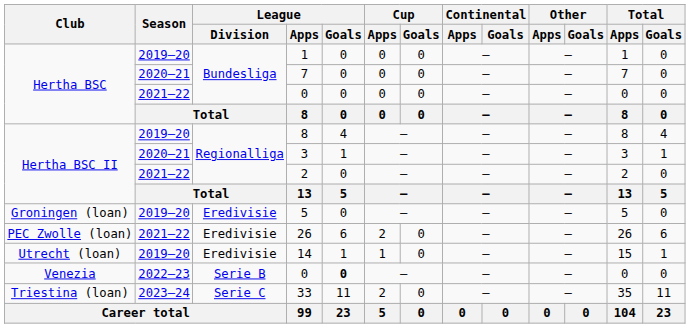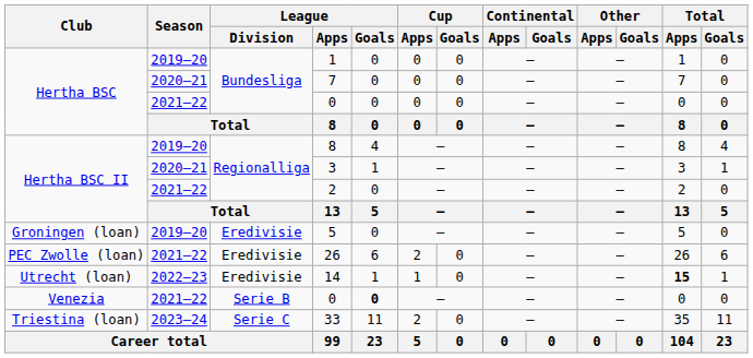 <table class="wikitable" style="text-align:center">
 <tr>
 <th rowspan="2">Club</th>
 <th rowspan="2">Season</th>
 <th colspan="3">League</th>
 <th colspan="2">Cup</th>
 <th colspan="2">Continental</th>
 <th colspan="2">Other</th>
 <th colspan="2">Total</th>
 </tr>
 <tr>
 <th>Division</th>
 <th>Apps</th>
 <th>Goals</th>
 <th>Apps</th>
 <th>Goals</th>
 <th>Apps</th>
 <th>Goals</th>
 <th>Apps</th>
 <th>Goals</th>
 <th>Apps</th>
 <th>Goals</th>
 </tr>
 <tr>
 <td rowspan="4"><a href='#'>Hertha BSC</a></td>
 <td><a href='#'>2019–20</a></td>
 <td rowspan="3"><a href='#'>Bundesliga</a></td>
 <td>1</td>
 <td>0</td>
 <td>0</td>
 <td>0</td>
 <td colspan="2">—</td>
 <td colspan="2">—</td>
 <td>1</td>
 <td>0</td>
 </tr>
 <tr>
 <td><a href='#'>2020–21</a></td>
 <td>7</td>
 <td>0</td>
 <td>0</td>
 <td>0</td>
 <td colspan="2">—</td>
 <td colspan="2">—</td>
 <td>7</td>
 <td>0</td>
 </tr>
 <tr>
 <td><a href='#'>2021–22</a></td>
 <td>0</td>
 <td>0</td>
 <td>0</td>
 <td>0</td>
 <td colspan="2">—</td>
 <td colspan="2">—</td>
 <td>0</td>
 <td>0</td>
 </tr>
 <tr>
 <th colspan="2">Total</th>
 <th>8</th>
 <th>0</th>
 <th>0</th>
 <th>0</th>
 <th colspan="2">—</th>
 <th colspan="2">—</th>
 <th>8</th>
 <th>0</th>
 </tr>
 <tr>
 <td rowspan="4"><a href='#'>Hertha BSC II</a></td>
 <td><a href='#'>2019–20</a></td>
 <td rowspan="3"><a href='#'>Regionalliga</a></td>
 <td>8</td>
 <td>4</td>
 <td colspan="2">—</td>
 <td colspan="2">—</td>
 <td colspan="2">—</td>
 <td>8</td>
 <td>4</td>
 </tr>
 <tr>
 <td><a href='#'>2020–21</a></td>
 <td>3</td>
 <td>1</td>
 <td colspan="2">—</td>
 <td colspan="2">—</td>
 <td colspan="2">—</td>
 <td>3</td>
 <td>1</td>
 </tr>
 <tr>
 <td><a href='#'>2021–22</a></td>
 <td>2</td>
 <td>0</td>
 <td colspan="2">—</td>
 <td colspan="2">—</td>
 <td colspan="2">—</td>
 <td>2</td>
 <td>0</td>
 </tr>
 <tr>
 <th colspan="2">Total</th>
 <th>13</th>
 <th>5</th>
 <th colspan="2">—</th>
 <th colspan="2">—</th>
 <th colspan="2">—</th>
 <th>13</th>
 <th>5</th>
 </tr>
 <tr>
 <td><a href='#'>Groningen</a> (loan)</td>
 <td><a href='#'>2019–20</a></td>
 <td><a href='#'>Eredivisie</a></td>
 <td>5</td>
 <td>0</td>
 <td colspan="2">—</td>
 <td colspan="2">—</td>
 <td colspan="2">—</td>
 <td>5</td>
 <td>0</td>
 </tr>
 <tr>
 <td><a href='#'>PEC Zwolle</a> (loan)</td>
 <td><a href='#'>2021–22</a></td>
 <td>Eredivisie</td>
 <td>26</td>
 <td>6</td>
 <td>2</td>
 <td>0</td>
 <td colspan="2">—</td>
 <td colspan="2">—</td>
 <td>26</td>
 <td>6</td>
 </tr>
 <tr>
 <td><a href='#'>Utrecht</a> (loan)</td>
-<td><a href='#'>2019–20</a></td>
+<td><a href='#'>2022–23</a></td>
 <td>Eredivisie</td>
 <td>14</td>
 <td>1</td>
 <td>1</td>
 <td>0</td>
 <td colspan="2">—</td>
 <td colspan="2">—</td>
-<td>15</td>
+<td><strong>15</strong></td>
 <td>1</td>
 </tr>
 <tr>
 <td><a href='#'>Venezia</a></td>
-<td><a href='#'>2022–23</a></td>
+<td><a href='#'>2021–22</a></td>
 <td><a href='#'>Serie B</a></td>
 <td>0</td>
 <td><strong>0</strong></td>
 <td colspan="2">—</td>
 <td colspan="2">—</td>
 <td colspan="2">—</td>
 <td>0</td>
 <td>0</td>
 </tr>
 <tr>
 <td><a href='#'>Triestina</a> (loan)</td>
 <td><a href='#'>2023–24</a></td>
 <td><a href='#'>Serie C</a></td>
 <td>33</td>
 <td>11</td>
 <td>2</td>
 <td>0</td>
 <td colspan="2">—</td>
 <td colspan="2">—</td>
 <td>35</td>
 <td>11</td>
 </tr>
 <tr>
 <th colspan="3">Career total</th>
 <th>99</th>
 <th>23</th>
 <th>5</th>
 <th>0</th>
 <th>0</th>
 <th>0</th>
 <th>0</th>
 <th>0</th>
 <th>104</th>
 <th>23</th>
 </tr>
 </table>
